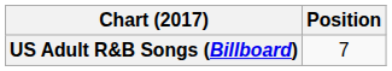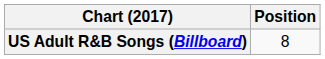 <table class="wikitable sortable plainrowheaders">
 <tr>
 <th scope="col">Chart (2017)</th>
 <th scope="col">Position</th>
 </tr>
 <tr>
 <th scope="row">US Adult R&B Songs (<em><a href='#'>Billboard</a></em>)</th>
-<td align="center">7</td>
+<td align="center">8</td>
 </tr>
 </table>
